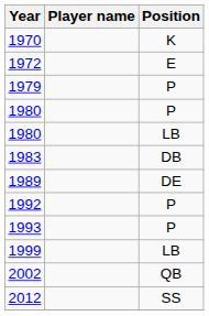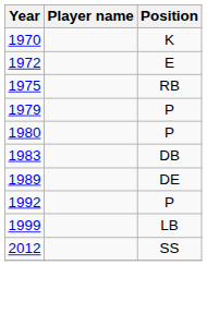 <table class="wikitable sortable">
 <tr>
 <th>Year</th>
 <th>Player name</th>
 <th>Position</th>
 </tr>
 <tr>
 <td align="center"><a href='#'>1970</a></td>
 <td align="center"></td>
 <td align="center">K</td>
 </tr>
 <tr>
 <td align="center"><a href='#'>1972</a></td>
 <td align="center"></td>
 <td align="center">E</td>
 </tr>
 <tr>
+<td align="center"><a href='#'>1975</a></td>
+<td align="center"></td>
+<td align="center">RB</td>
+</tr>
+<tr>
 <td align="center"><a href='#'>1979</a></td>
 <td align="center"></td>
 <td align="center">P</td>
 </tr>
 <tr>
 <td align="center"><a href='#'>1980</a></td>
 <td align="center"></td>
 <td align="center">P</td>
-</tr>
-<tr>
-<td align="center"><a href='#'>1980</a></td>
-<td align="center"></td>
-<td align="center">LB</td>
 </tr>
 <tr>
 <td align="center"><a href='#'>1983</a></td>
 <td align="center"></td>
 <td align="center">DB</td>
 </tr>
 <tr>
 <td align="center"><a href='#'>1989</a></td>
 <td align="center"></td>
 <td align="center">DE</td>
 </tr>
 <tr>
 <td align="center"><a href='#'>1992</a></td>
 <td align="center"></td>
 <td align="center">P</td>
 </tr>
 <tr>
-<td align="center"><a href='#'>1993</a></td>
-<td align="center"></td>
-<td align="center">P</td>
-</tr>
-<tr>
 <td align="center"><a href='#'>1999</a></td>
 <td align="center"></td>
 <td align="center">LB</td>
-</tr>
-<tr>
-<td align="center"><a href='#'>2002</a></td>
-<td align="center"></td>
-<td align="center">QB</td>
 </tr>
 <tr>
 <td align="center"><a href='#'>2012</a></td>
 <td align="center"></td>
 <td align="center">SS</td>
 </tr>
 <tr>
 </tr>
 </table>
